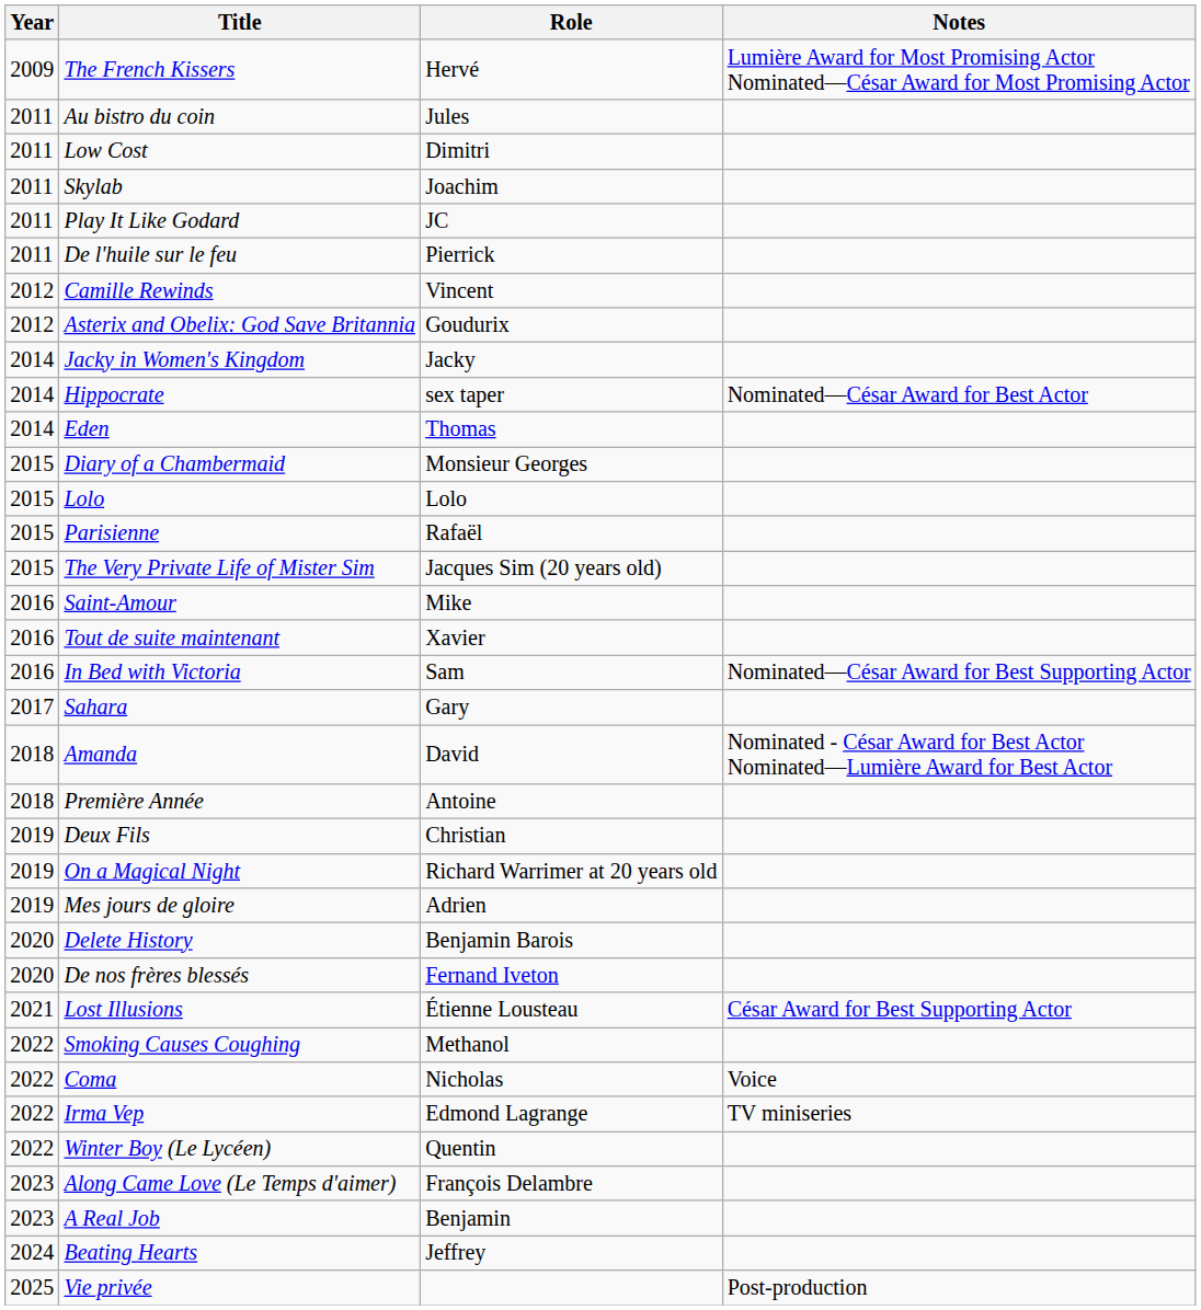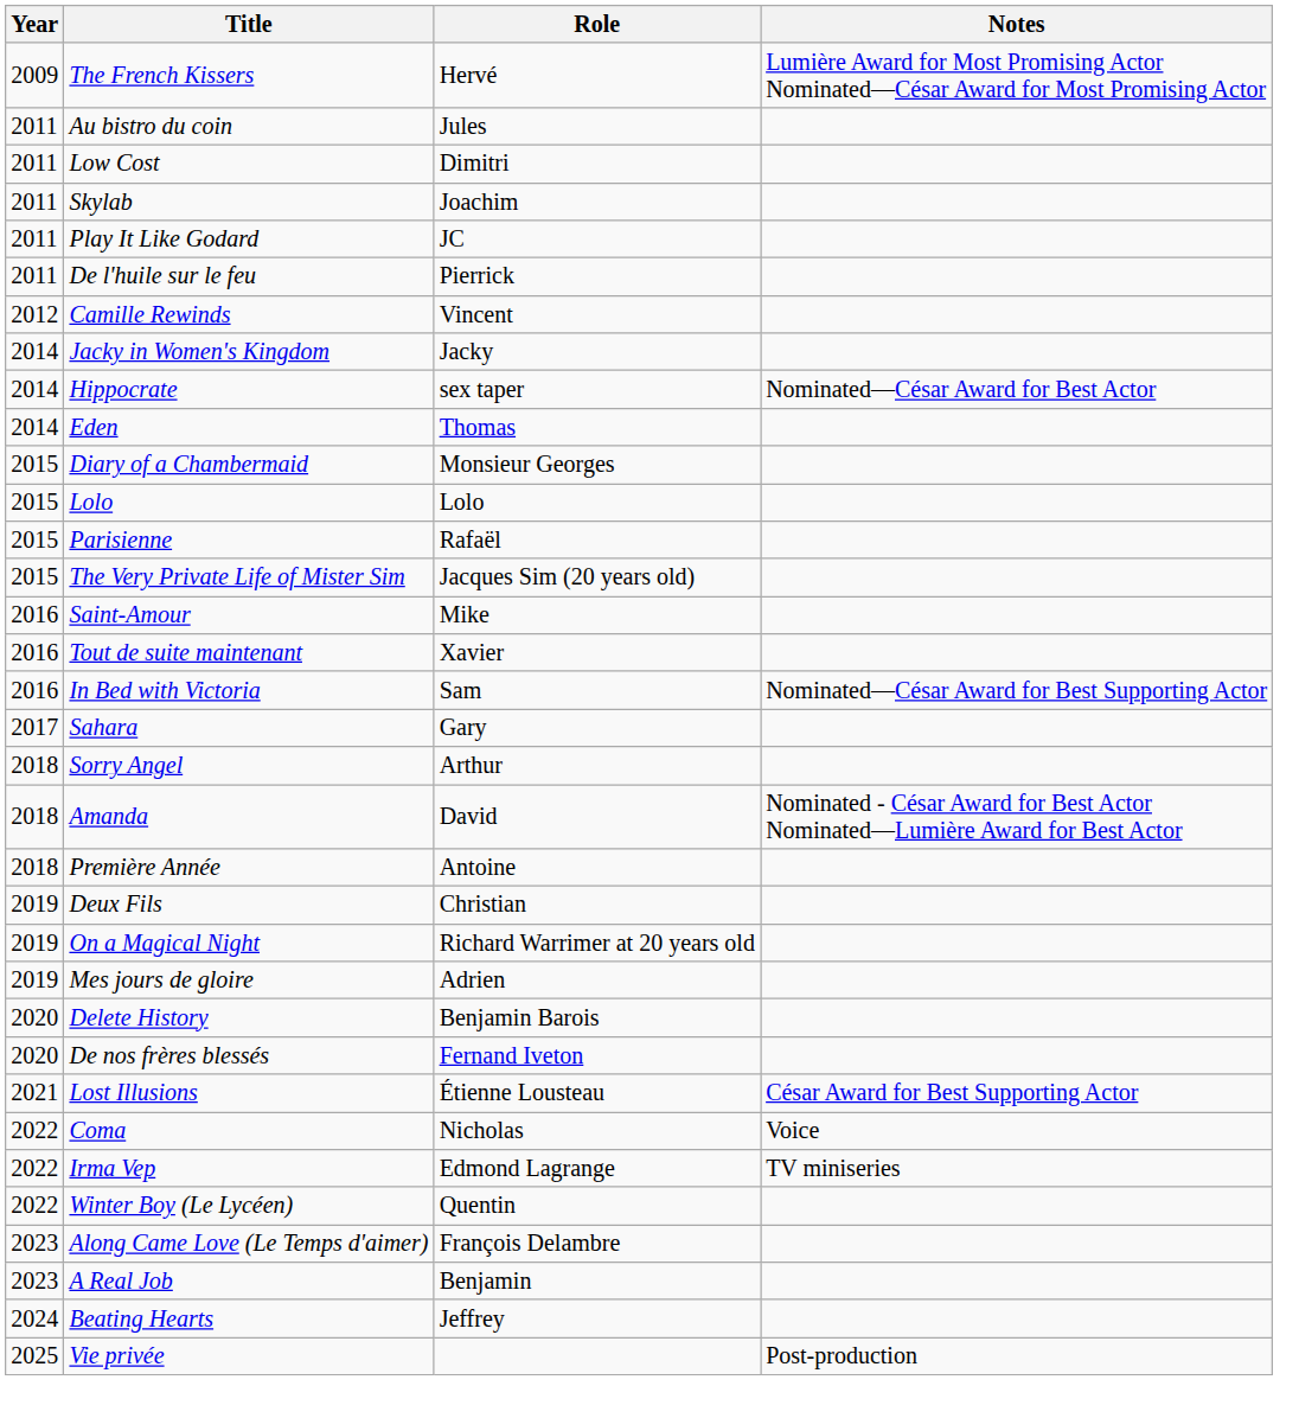 <table class="wikitable sortable">
 <tr>
 <th>Year</th>
 <th>Title</th>
 <th>Role</th>
 <th class="unsortable">Notes</th>
 </tr>
 <tr>
 <td>2009</td>
 <td><em><a href='#'>The French Kissers</a></em></td>
 <td>Hervé</td>
 <td><a href='#'>Lumière Award for Most Promising Actor</a><br>Nominated—<a href='#'>César Award for Most Promising Actor</a></td>
 </tr>
 <tr>
 <td>2011</td>
 <td><em>Au bistro du coin</em></td>
 <td>Jules</td>
 <td></td>
 </tr>
 <tr>
 <td>2011</td>
 <td><em>Low Cost</em></td>
 <td>Dimitri</td>
 <td></td>
 </tr>
 <tr>
 <td>2011</td>
 <td><em>Skylab</em></td>
 <td>Joachim</td>
 <td></td>
 </tr>
 <tr>
 <td>2011</td>
 <td><em>Play It Like Godard</em></td>
 <td>JC</td>
 <td></td>
 </tr>
 <tr>
 <td>2011</td>
 <td><em>De l'huile sur le feu</em></td>
 <td>Pierrick</td>
 <td></td>
 </tr>
 <tr>
 <td>2012</td>
 <td><em><a href='#'>Camille Rewinds</a></em></td>
 <td>Vincent</td>
-<td></td>
-</tr>
-<tr>
-<td>2012</td>
-<td><em><a href='#'>Asterix and Obelix: God Save Britannia</a></em></td>
-<td>Goudurix</td>
 <td></td>
 </tr>
 <tr>
 <td>2014</td>
 <td><em><a href='#'>Jacky in Women's Kingdom</a></em></td>
 <td>Jacky</td>
 <td></td>
 </tr>
 <tr>
 <td>2014</td>
 <td><em><a href='#'>Hippocrate</a></em></td>
 <td>sex taper</td>
 <td>Nominated—<a href='#'>César Award for Best Actor</a></td>
 </tr>
 <tr>
 <td>2014</td>
 <td><em><a href='#'>Eden</a></em></td>
 <td><a href='#'>Thomas</a></td>
 <td></td>
 </tr>
 <tr>
 <td>2015</td>
 <td><em><a href='#'>Diary of a Chambermaid</a></em></td>
 <td>Monsieur Georges</td>
 <td></td>
 </tr>
 <tr>
 <td>2015</td>
 <td><em><a href='#'>Lolo</a></em></td>
 <td>Lolo</td>
 <td></td>
 </tr>
 <tr>
 <td>2015</td>
 <td><em><a href='#'>Parisienne</a></em></td>
 <td>Rafaël</td>
 <td></td>
 </tr>
 <tr>
 <td>2015</td>
 <td><em><a href='#'>The Very Private Life of Mister Sim</a></em></td>
 <td>Jacques Sim (20 years old)</td>
 <td></td>
 </tr>
 <tr>
 <td>2016</td>
 <td><em><a href='#'>Saint-Amour</a></em></td>
 <td>Mike</td>
 <td></td>
 </tr>
 <tr>
 <td>2016</td>
 <td><em><a href='#'>Tout de suite maintenant</a></em></td>
 <td>Xavier</td>
 <td></td>
 </tr>
 <tr>
 <td>2016</td>
 <td><em><a href='#'>In Bed with Victoria</a></em></td>
 <td>Sam</td>
 <td>Nominated—<a href='#'>César Award for Best Supporting Actor</a></td>
 </tr>
 <tr>
 <td>2017</td>
 <td><em><a href='#'>Sahara</a></em></td>
 <td>Gary</td>
 <td></td>
 </tr>
 <tr>
 <td>2018</td>
+<td><em><a href='#'>Sorry Angel</a></em></td>
+<td>Arthur</td>
+<td></td>
+</tr>
+<tr>
+<td>2018</td>
 <td><em><a href='#'>Amanda</a></em></td>
 <td>David</td>
 <td>Nominated - <a href='#'>César Award for Best Actor</a><br>Nominated—<a href='#'>Lumière Award for Best Actor</a></td>
 </tr>
 <tr>
 <td>2018</td>
 <td><em>Première Année</em></td>
 <td>Antoine</td>
 <td></td>
 </tr>
 <tr>
 <td>2019</td>
 <td><em>Deux Fils</em></td>
 <td>Christian</td>
 <td></td>
 </tr>
 <tr>
 <td>2019</td>
 <td><em><a href='#'>On a Magical Night</a></em></td>
 <td>Richard Warrimer at 20 years old</td>
 <td></td>
 </tr>
 <tr>
 <td>2019</td>
 <td><em>Mes jours de gloire</em></td>
 <td>Adrien</td>
 <td></td>
 </tr>
 <tr>
 <td>2020</td>
 <td><em><a href='#'>Delete History</a></em></td>
 <td>Benjamin Barois</td>
 <td></td>
 </tr>
 <tr>
 <td>2020</td>
 <td><em>De nos frères blessés</em></td>
 <td><a href='#'>Fernand Iveton</a></td>
 <td></td>
 </tr>
 <tr>
 <td>2021</td>
 <td><em><a href='#'>Lost Illusions</a></em></td>
 <td>Étienne Lousteau</td>
 <td><a href='#'>César Award for Best Supporting Actor</a></td>
 </tr>
 <tr>
 <td>2022</td>
-<td><em><a href='#'>Smoking Causes Coughing</a></em></td>
-<td>Methanol</td>
-<td></td>
-</tr>
-<tr>
-<td>2022</td>
 <td><em><a href='#'>Coma</a></em></td>
 <td>Nicholas</td>
 <td>Voice</td>
 </tr>
 <tr>
 <td>2022</td>
 <td><em><a href='#'>Irma Vep</a></em></td>
 <td>Edmond Lagrange</td>
 <td>TV miniseries</td>
 </tr>
 <tr>
 <td>2022</td>
 <td><em><a href='#'>Winter Boy</a> (Le Lycéen)</em></td>
 <td>Quentin</td>
 <td></td>
 </tr>
 <tr>
 <td>2023</td>
 <td><em><a href='#'>Along Came Love</a> (Le Temps d'aimer)</em></td>
 <td>François Delambre</td>
 <td></td>
 </tr>
 <tr>
 <td>2023</td>
 <td><em><a href='#'>A Real Job</a></em></td>
 <td>Benjamin</td>
 <td></td>
 </tr>
 <tr>
 <td>2024</td>
 <td><em><a href='#'>Beating Hearts</a></em></td>
 <td>Jeffrey</td>
 <td></td>
 </tr>
 <tr>
 <td>2025</td>
 <td><em><a href='#'>Vie privée</a></em></td>
 <td></td>
 <td>Post-production</td>
 </tr>
 </table>
